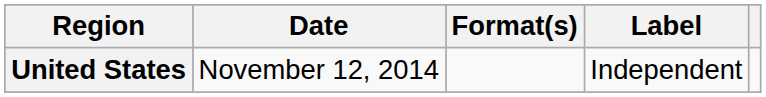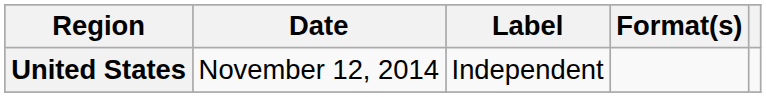 <table class="wikitable plainrowheaders">
 <tr>
 <th scope="col">Region</th>
 <th scope="col">Date</th>
+<th scope="col">Label</th>
 <th scope="col">Format(s)</th>
-<th scope="col">Label</th>
 <th scope="col"></th>
 </tr>
 <tr>
 <th scope="row">United States</th>
 <td rowspan="1">November 12, 2014</td>
+<td rowspan="1">Independent</td>
 <td></td>
-<td rowspan="1">Independent</td>
 <td align="center"></td>
 </tr>
 </table>
